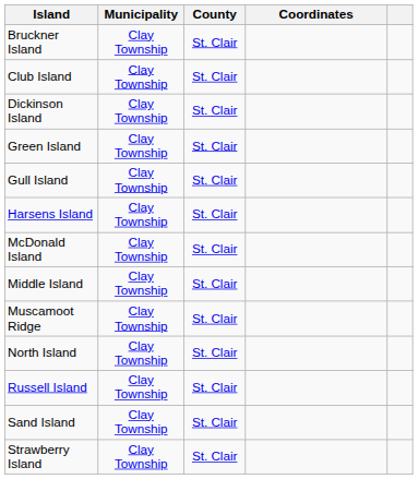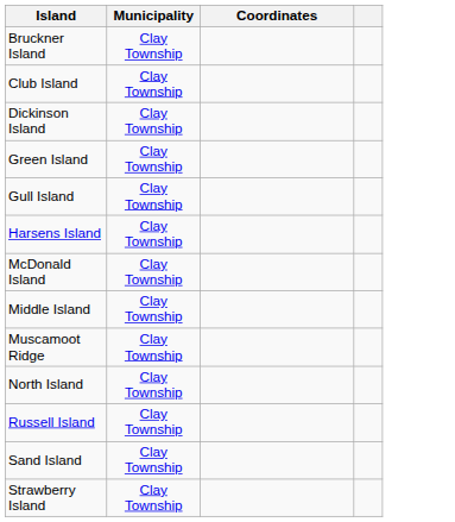 <table class="wikitable sortable" style="text-align:center">
 <tr>
 <th width="110pt">Island</th>
 <th width="100pt">Municipality</th>
-<th width="70pt">County</th>
 <th width="170pt">Coordinates</th>
 <th width="25pt" class="unsortable"></th>
 </tr>
 <tr>
 <td align="left">Bruckner Island</td>
 <td><a href='#'>Clay Township</a></td>
-<td><a href='#'>St. Clair</a></td>
 <td></td>
 <td></td>
 </tr>
 <tr>
 <td align="left">Club Island</td>
 <td><a href='#'>Clay Township</a></td>
-<td><a href='#'>St. Clair</a></td>
 <td></td>
 <td></td>
 </tr>
 <tr>
 <td align="left">Dickinson Island</td>
 <td><a href='#'>Clay Township</a></td>
-<td><a href='#'>St. Clair</a></td>
 <td></td>
 <td></td>
 </tr>
 <tr>
 <td align="left">Green Island</td>
 <td><a href='#'>Clay Township</a></td>
-<td><a href='#'>St. Clair</a></td>
 <td></td>
 <td></td>
 </tr>
 <tr>
 <td align="left">Gull Island</td>
 <td><a href='#'>Clay Township</a></td>
-<td><a href='#'>St. Clair</a></td>
 <td></td>
 <td></td>
 </tr>
 <tr>
 <td align="left"><a href='#'>Harsens Island</a></td>
 <td><a href='#'>Clay Township</a></td>
-<td><a href='#'>St. Clair</a></td>
 <td></td>
 <td></td>
 </tr>
 <tr>
 <td align="left">McDonald Island</td>
 <td><a href='#'>Clay Township</a></td>
-<td><a href='#'>St. Clair</a></td>
 <td></td>
 <td></td>
 </tr>
 <tr>
 <td align="left">Middle Island</td>
 <td><a href='#'>Clay Township</a></td>
-<td><a href='#'>St. Clair</a></td>
 <td></td>
 <td></td>
 </tr>
 <tr>
 <td align="left">Muscamoot Ridge</td>
 <td><a href='#'>Clay Township</a></td>
-<td><a href='#'>St. Clair</a></td>
 <td></td>
 <td></td>
 </tr>
 <tr>
 <td align="left">North Island</td>
 <td><a href='#'>Clay Township</a></td>
-<td><a href='#'>St. Clair</a></td>
 <td></td>
 <td></td>
 </tr>
 <tr>
 <td align="left"><a href='#'>Russell Island</a></td>
 <td><a href='#'>Clay Township</a></td>
-<td><a href='#'>St. Clair</a></td>
 <td></td>
 <td></td>
 </tr>
 <tr>
 <td align="left">Sand Island</td>
 <td><a href='#'>Clay Township</a></td>
-<td><a href='#'>St. Clair</a></td>
 <td></td>
 <td></td>
 </tr>
 <tr>
 <td align="left">Strawberry Island</td>
 <td><a href='#'>Clay Township</a></td>
-<td><a href='#'>St. Clair</a></td>
 <td></td>
 <td></td>
 </tr>
 </table>
